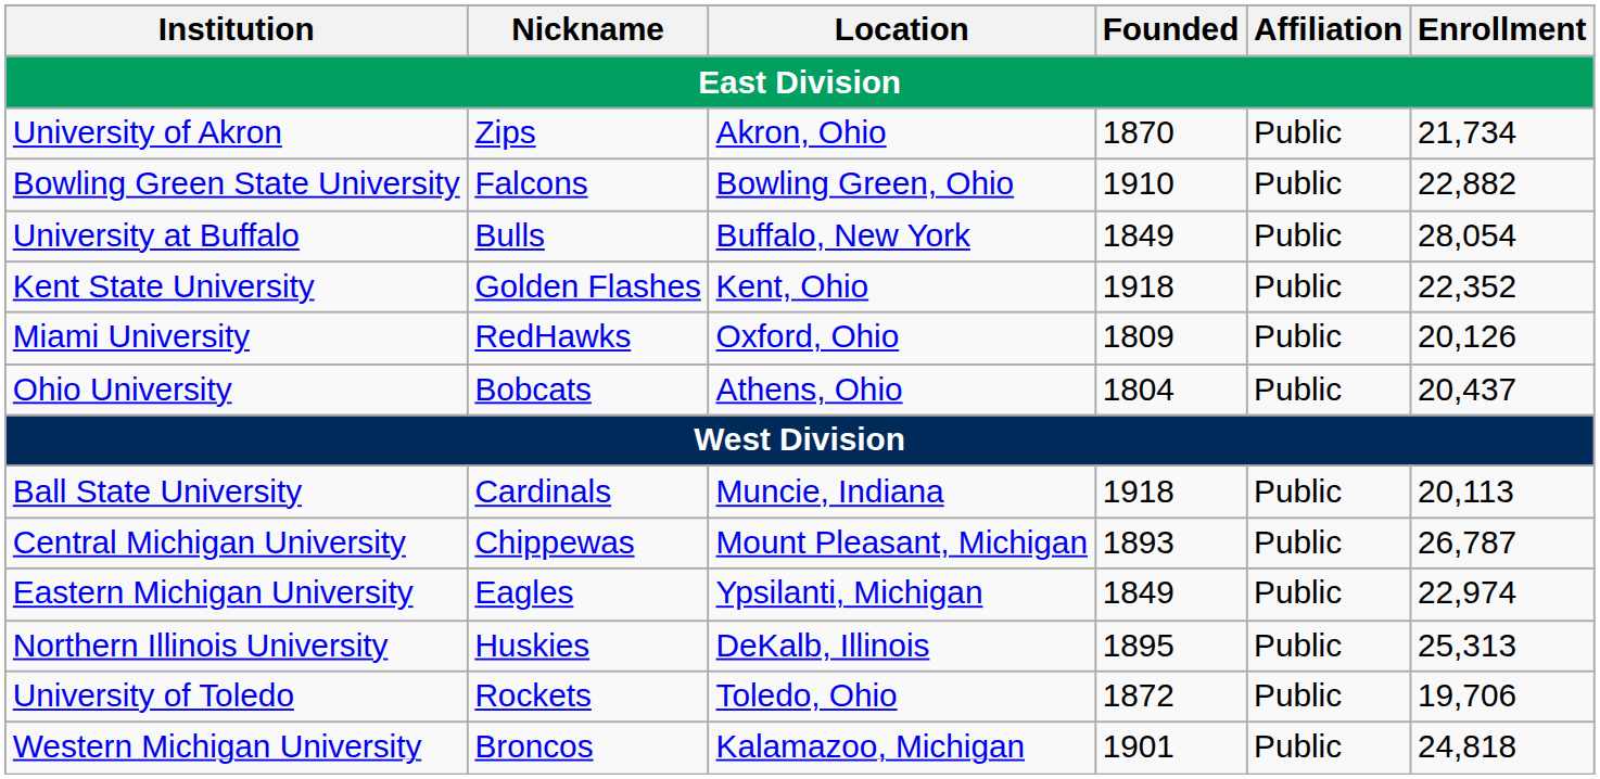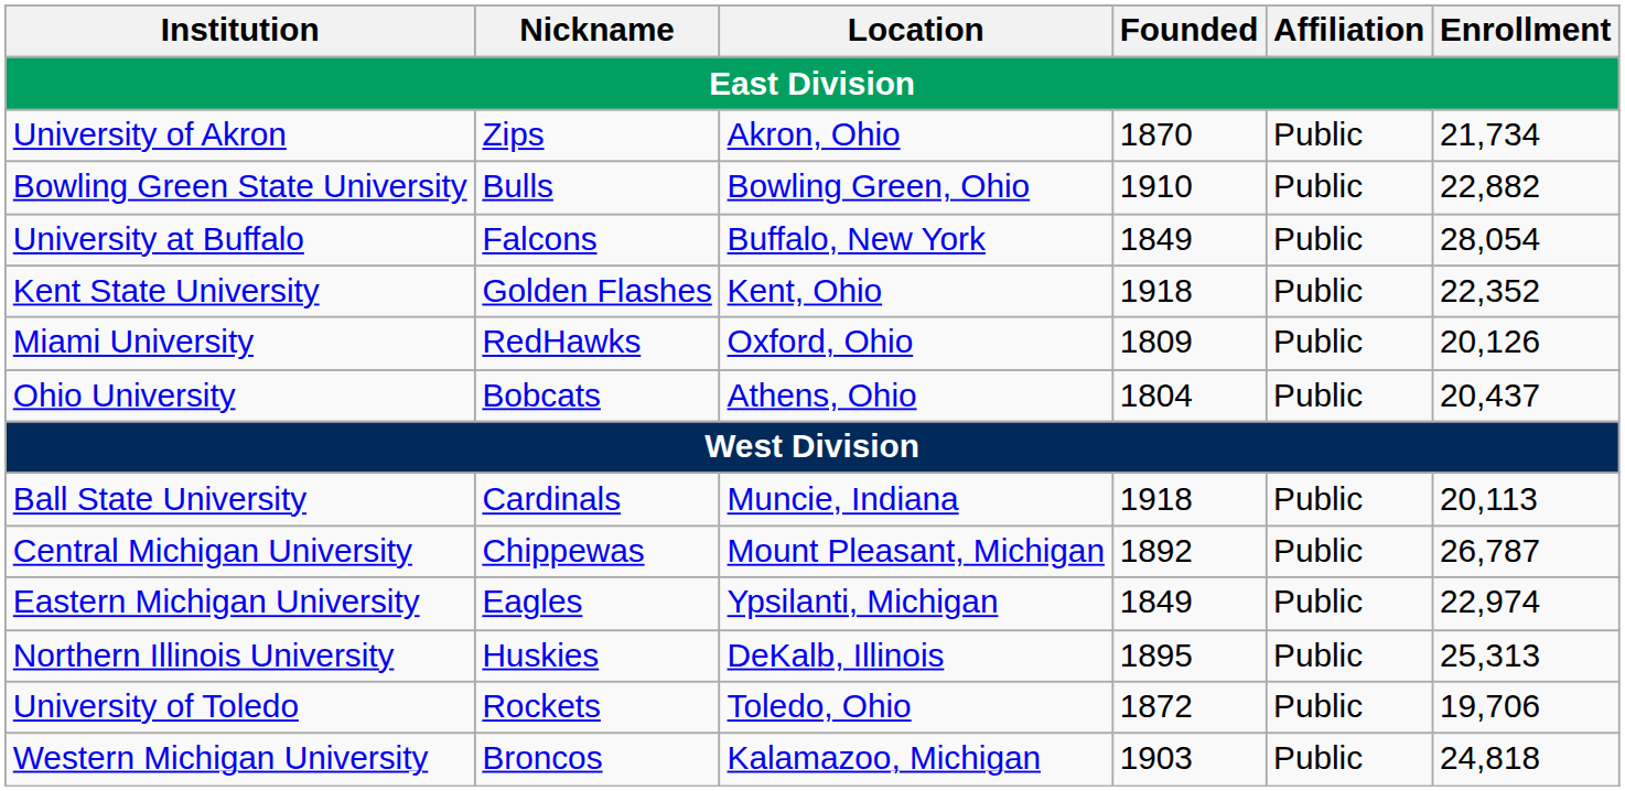 <table class="wikitable">
 <tr>
 <th>Institution</th>
 <th>Nickname</th>
 <th>Location</th>
 <th>Founded</th>
 <th>Affiliation</th>
 <th>Enrollment</th>
 </tr>
 <tr>
 <th colspan="7" style="background:#01A060; color:white;">East Division</th>
 </tr>
 <tr>
 <td><a href='#'>University of Akron</a></td>
 <td><a href='#'>Zips</a></td>
 <td><a href='#'>Akron, Ohio</a></td>
 <td>1870</td>
 <td>Public</td>
 <td>21,734</td>
 </tr>
 <tr>
 <td><a href='#'>Bowling Green State University</a></td>
-<td><a href='#'>Falcons</a></td>
+<td><a href='#'>Bulls</a></td>
 <td><a href='#'>Bowling Green, Ohio</a></td>
 <td>1910</td>
 <td>Public</td>
 <td>22,882</td>
 </tr>
 <tr>
 <td><a href='#'>University at Buffalo</a></td>
-<td><a href='#'>Bulls</a></td>
+<td><a href='#'>Falcons</a></td>
 <td><a href='#'>Buffalo, New York</a></td>
 <td>1849</td>
 <td>Public</td>
 <td>28,054</td>
 </tr>
 <tr>
 <td><a href='#'>Kent State University</a></td>
 <td><a href='#'>Golden Flashes</a></td>
 <td><a href='#'>Kent, Ohio</a></td>
 <td>1918</td>
 <td>Public</td>
 <td>22,352</td>
 </tr>
 <tr>
 <td><a href='#'>Miami University</a></td>
 <td><a href='#'>RedHawks</a></td>
 <td><a href='#'>Oxford, Ohio</a></td>
 <td>1809</td>
 <td>Public</td>
 <td>20,126</td>
 </tr>
 <tr>
 <td><a href='#'>Ohio University</a></td>
 <td><a href='#'>Bobcats</a></td>
 <td><a href='#'>Athens, Ohio</a></td>
 <td>1804</td>
 <td>Public</td>
 <td>20,437</td>
 </tr>
 <tr>
 <th colspan="7" style="background:#002A5A; color:white;">West Division</th>
 </tr>
 <tr>
 <td><a href='#'>Ball State University</a></td>
 <td><a href='#'>Cardinals</a></td>
 <td><a href='#'>Muncie, Indiana</a></td>
 <td>1918</td>
 <td>Public</td>
 <td>20,113</td>
 </tr>
 <tr>
 <td><a href='#'>Central Michigan University</a></td>
 <td><a href='#'>Chippewas</a></td>
 <td><a href='#'>Mount Pleasant, Michigan</a></td>
-<td>1893</td>
+<td>1892</td>
 <td>Public</td>
 <td>26,787</td>
 </tr>
 <tr>
 <td><a href='#'>Eastern Michigan University</a></td>
 <td><a href='#'>Eagles</a></td>
 <td><a href='#'>Ypsilanti, Michigan</a></td>
 <td>1849</td>
 <td>Public</td>
 <td>22,974</td>
 </tr>
 <tr>
 <td><a href='#'>Northern Illinois University</a></td>
 <td><a href='#'>Huskies</a></td>
 <td><a href='#'>DeKalb, Illinois</a></td>
 <td>1895</td>
 <td>Public</td>
 <td>25,313</td>
 </tr>
 <tr>
 <td><a href='#'>University of Toledo</a></td>
 <td><a href='#'>Rockets</a></td>
 <td><a href='#'>Toledo, Ohio</a></td>
 <td>1872</td>
 <td>Public</td>
 <td>19,706</td>
 </tr>
 <tr>
 <td><a href='#'>Western Michigan University</a></td>
 <td><a href='#'>Broncos</a></td>
 <td><a href='#'>Kalamazoo, Michigan</a></td>
-<td>1901</td>
+<td>1903</td>
 <td>Public</td>
 <td>24,818</td>
 </tr>
 </table>
